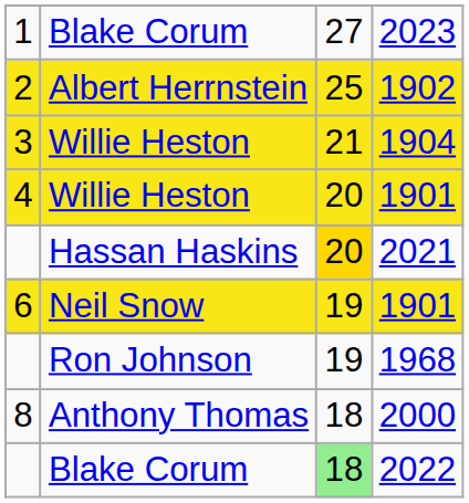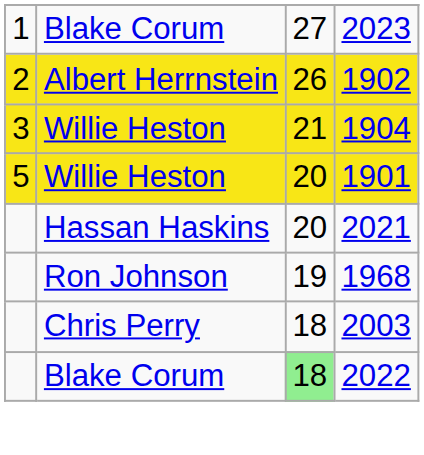 <table class="wikitable">
 <tr>
 </tr>
 <tr>
 <td>1</td>
 <td><a href='#'>Blake Corum</a></td>
 <td>27</td>
 <td><a href='#'>2023</a></td>
 </tr>
 <tr bgcolor=#F8E616>
 <td>2</td>
 <td><a href='#'>Albert Herrnstein</a></td>
-<td>25</td>
+<td>26</td>
 <td><a href='#'>1902</a></td>
 </tr>
 <tr bgcolor=#F8E616>
 <td>3</td>
 <td><a href='#'>Willie Heston</a></td>
 <td>21</td>
 <td><a href='#'>1904</a></td>
 </tr>
 <tr bgcolor=#F8E616>
-<td>4</td>
+<td>5</td>
 <td><a href='#'>Willie Heston</a></td>
 <td>20</td>
 <td><a href='#'>1901</a></td>
 </tr>
 <tr>
 <td></td>
 <td><a href='#'>Hassan Haskins</a></td>
-<td style="background: gold;">20</td>
+<td>20</td>
 <td><a href='#'>2021</a></td>
-</tr>
-<tr bgcolor=#F8E616>
-<td>6</td>
-<td><a href='#'>Neil Snow</a></td>
-<td>19</td>
-<td><a href='#'>1901</a></td>
 </tr>
 <tr>
 <td></td>
 <td><a href='#'>Ron Johnson</a></td>
 <td>19</td>
 <td><a href='#'>1968</a></td>
 </tr>
 <tr>
-<td>8</td>
-<td><a href='#'>Anthony Thomas</a></td>
+<td></td>
+<td><a href='#'>Chris Perry</a></td>
 <td>18</td>
-<td><a href='#'>2000</a></td>
+<td><a href='#'>2003</a></td>
 </tr>
 <tr>
 <td></td>
 <td><a href='#'>Blake Corum</a></td>
 <td style="background: lightgreen;">18</td>
 <td><a href='#'>2022</a></td>
 </tr>
 </table>
